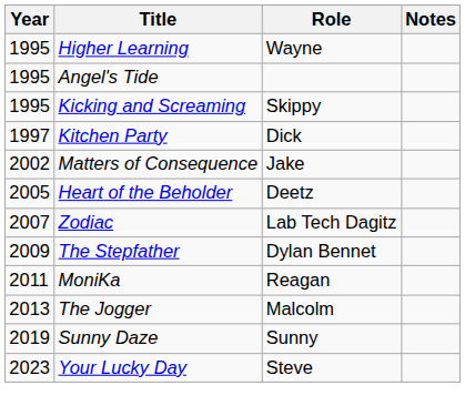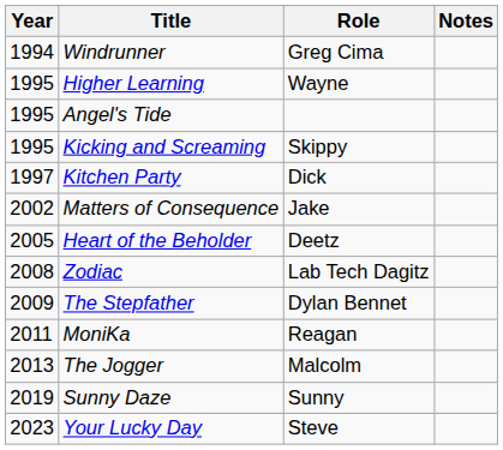 <table class="wikitable">
 <tr>
 <th>Year</th>
 <th>Title</th>
 <th>Role</th>
 <th>Notes</th>
+</tr>
+<tr>
+<td>1994</td>
+<td><em>Windrunner</em></td>
+<td>Greg Cima</td>
+<td></td>
 </tr>
 <tr>
 <td>1995</td>
 <td><em><a href='#'>Higher Learning</a></em></td>
 <td>Wayne</td>
 <td></td>
 </tr>
 <tr>
 <td>1995</td>
 <td><em>Angel's Tide</em></td>
 <td></td>
 <td></td>
 </tr>
 <tr>
 <td>1995</td>
 <td><em><a href='#'>Kicking and Screaming</a></em></td>
 <td>Skippy</td>
 <td></td>
 </tr>
 <tr>
 <td>1997</td>
 <td><em><a href='#'>Kitchen Party</a></em></td>
 <td>Dick</td>
 <td></td>
 </tr>
 <tr>
 <td>2002</td>
 <td><em>Matters of Consequence</em></td>
 <td>Jake</td>
 <td></td>
 </tr>
 <tr>
 <td>2005</td>
 <td><em><a href='#'>Heart of the Beholder</a></em></td>
 <td>Deetz</td>
 <td></td>
 </tr>
 <tr>
-<td>2007</td>
+<td>2008</td>
 <td><em><a href='#'>Zodiac</a></em></td>
 <td>Lab Tech Dagitz</td>
 <td></td>
 </tr>
 <tr>
 <td>2009</td>
 <td><em><a href='#'>The Stepfather</a></em></td>
 <td>Dylan Bennet</td>
 <td></td>
 </tr>
 <tr>
 <td>2011</td>
 <td><em>MoniKa</em></td>
 <td>Reagan</td>
 <td></td>
 </tr>
 <tr>
 <td>2013</td>
 <td><em>The Jogger</em></td>
 <td>Malcolm</td>
 <td></td>
 </tr>
 <tr>
 <td>2019</td>
 <td><em>Sunny Daze</em></td>
 <td>Sunny</td>
 <td></td>
 </tr>
 <tr>
 <td>2023</td>
 <td><em><a href='#'>Your Lucky Day</a></em></td>
 <td>Steve</td>
 <td></td>
 </tr>
 </table>
